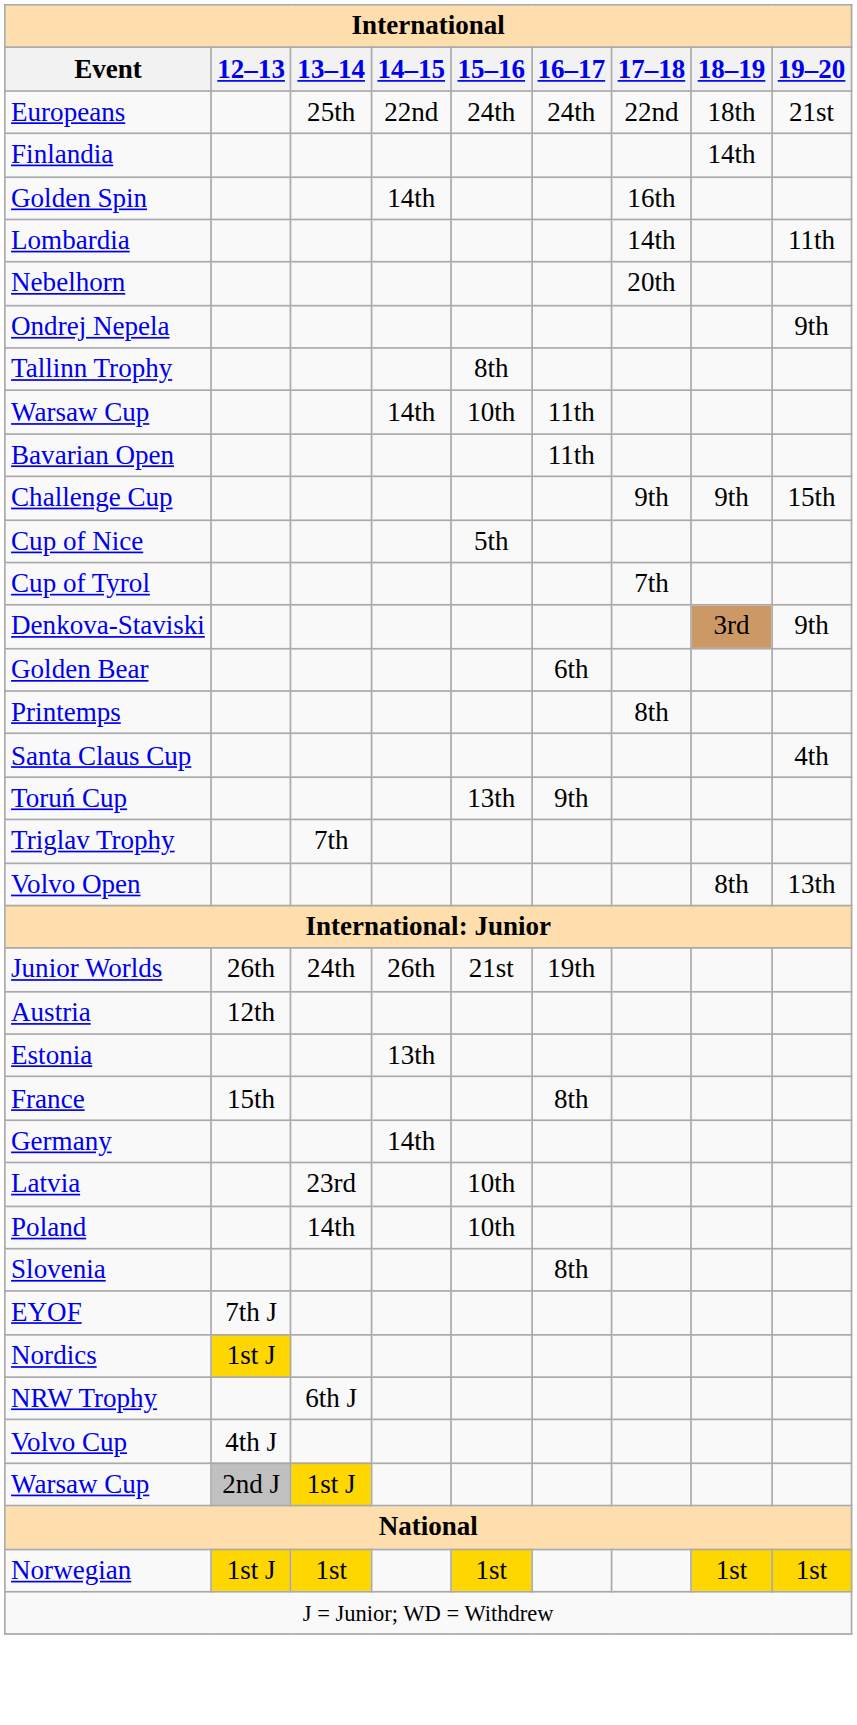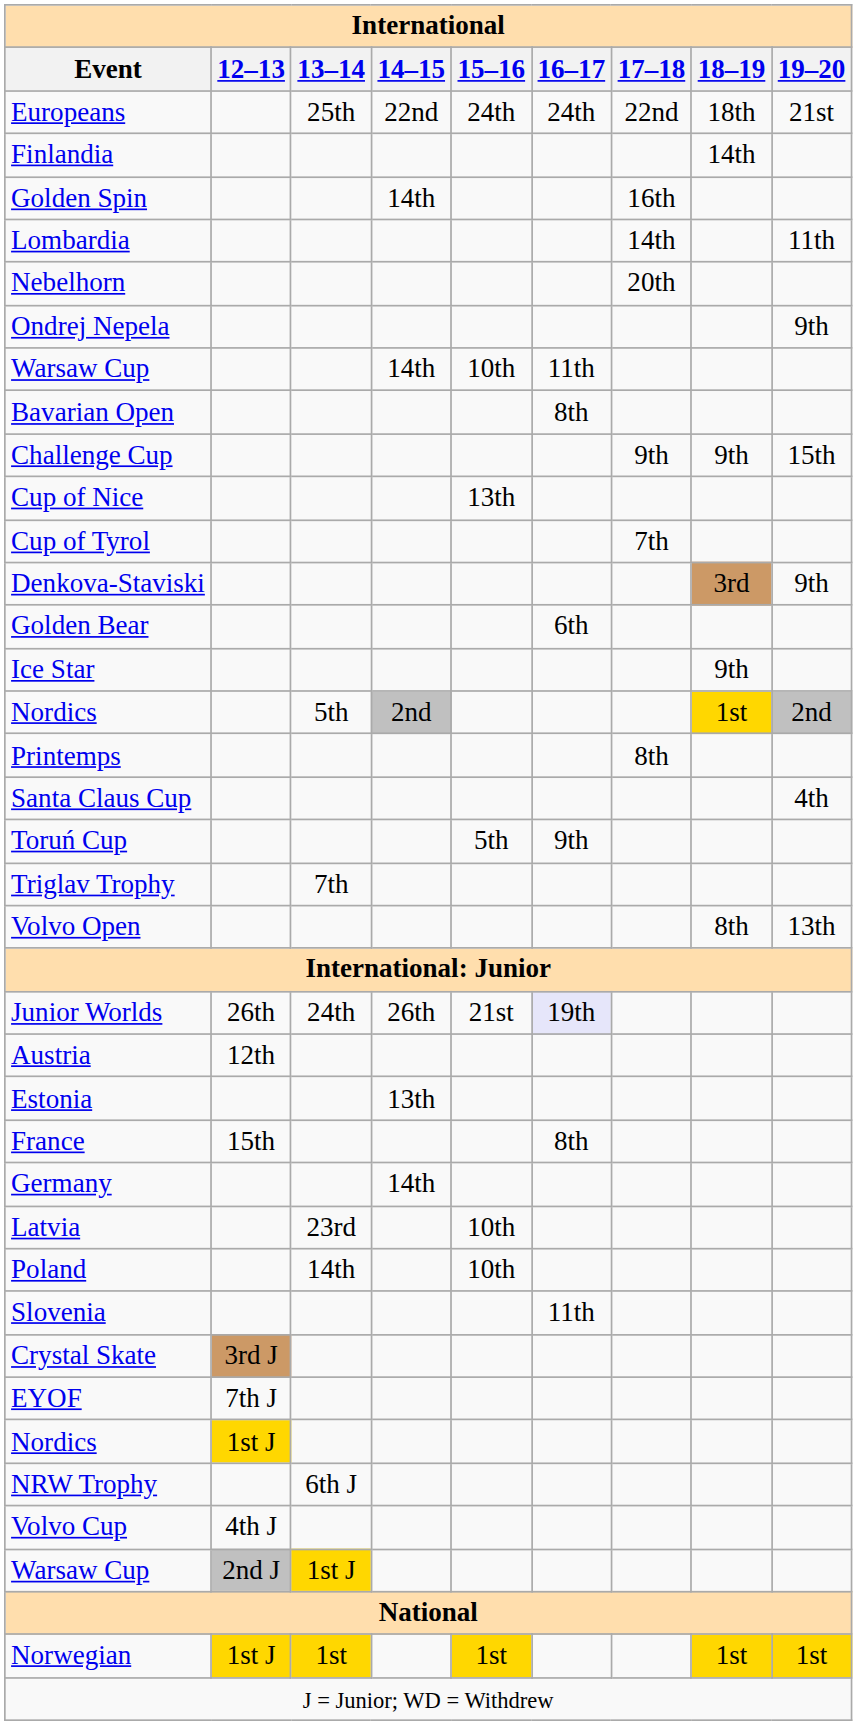 <table class="wikitable" style="text-align:center">
 <tr>
 <th colspan="9" style="background-color: #ffdead; " align="center">International</th>
 </tr>
 <tr>
 <th>Event</th>
 <th><a href='#'>12–13</a></th>
 <th><a href='#'>13–14</a></th>
 <th><a href='#'>14–15</a></th>
 <th><a href='#'>15–16</a></th>
 <th><a href='#'>16–17</a></th>
 <th><a href='#'>17–18</a></th>
 <th><a href='#'>18–19</a></th>
 <th><a href='#'>19–20</a></th>
 </tr>
 <tr>
 <td align=left><a href='#'>Europeans</a></td>
 <td></td>
 <td>25th</td>
 <td>22nd</td>
 <td>24th</td>
 <td>24th</td>
 <td>22nd</td>
 <td>18th</td>
 <td>21st</td>
 </tr>
 <tr>
 <td align=left> <a href='#'>Finlandia</a></td>
 <td></td>
 <td></td>
 <td></td>
 <td></td>
 <td></td>
 <td></td>
 <td>14th</td>
 <td></td>
 </tr>
 <tr>
 <td align=left> <a href='#'>Golden Spin</a></td>
 <td></td>
 <td></td>
 <td>14th</td>
 <td></td>
 <td></td>
 <td>16th</td>
 <td></td>
 <td></td>
 </tr>
 <tr>
 <td align=left> <a href='#'>Lombardia</a></td>
 <td></td>
 <td></td>
 <td></td>
 <td></td>
 <td></td>
 <td>14th</td>
 <td></td>
 <td>11th</td>
 </tr>
 <tr>
 <td align=left> <a href='#'>Nebelhorn</a></td>
 <td></td>
 <td></td>
 <td></td>
 <td></td>
 <td></td>
 <td>20th</td>
 <td></td>
 <td></td>
 </tr>
 <tr>
 <td align=left> <a href='#'>Ondrej Nepela</a></td>
 <td></td>
 <td></td>
 <td></td>
 <td></td>
 <td></td>
 <td></td>
 <td></td>
 <td>9th</td>
 </tr>
 <tr>
-<td align=left> <a href='#'>Tallinn Trophy</a></td>
-<td></td>
-<td></td>
-<td></td>
-<td>8th</td>
-<td></td>
-<td></td>
-<td></td>
-<td></td>
-</tr>
-<tr>
 <td align=left> <a href='#'>Warsaw Cup</a></td>
 <td></td>
 <td></td>
 <td>14th</td>
 <td>10th</td>
 <td>11th</td>
 <td></td>
 <td></td>
 <td></td>
 </tr>
 <tr>
 <td align=left><a href='#'>Bavarian Open</a></td>
 <td></td>
 <td></td>
 <td></td>
 <td></td>
-<td>11th</td>
+<td>8th</td>
 <td></td>
 <td></td>
 <td></td>
 </tr>
 <tr>
 <td align=left><a href='#'>Challenge Cup</a></td>
 <td></td>
 <td></td>
 <td></td>
 <td></td>
 <td></td>
 <td>9th</td>
 <td>9th</td>
 <td>15th</td>
 </tr>
 <tr>
 <td align=left><a href='#'>Cup of Nice</a></td>
 <td></td>
 <td></td>
 <td></td>
-<td>5th</td>
+<td>13th</td>
 <td></td>
 <td></td>
 <td></td>
 <td></td>
 </tr>
 <tr>
 <td align=left><a href='#'>Cup of Tyrol</a></td>
 <td></td>
 <td></td>
 <td></td>
 <td></td>
 <td></td>
 <td>7th</td>
 <td></td>
 <td></td>
 </tr>
 <tr>
 <td align=left><a href='#'>Denkova-Staviski</a></td>
 <td></td>
 <td></td>
 <td></td>
 <td></td>
 <td></td>
 <td></td>
 <td bgcolor=cc9966>3rd</td>
 <td>9th</td>
 </tr>
 <tr>
 <td align=left><a href='#'>Golden Bear</a></td>
 <td></td>
 <td></td>
 <td></td>
 <td></td>
 <td>6th</td>
 <td></td>
 <td></td>
 <td></td>
 </tr>
 <tr>
+<td align=left><a href='#'>Ice Star</a></td>
+<td></td>
+<td></td>
+<td></td>
+<td></td>
+<td></td>
+<td></td>
+<td>9th</td>
+<td></td>
+</tr>
+<tr>
+<td align=left><a href='#'>Nordics</a></td>
+<td></td>
+<td>5th</td>
+<td bgcolor=silver>2nd</td>
+<td></td>
+<td></td>
+<td></td>
+<td bgcolor=gold>1st</td>
+<td bgcolor=silver>2nd</td>
+</tr>
+<tr>
 <td align=left><a href='#'>Printemps</a></td>
 <td></td>
 <td></td>
 <td></td>
 <td></td>
 <td></td>
 <td>8th</td>
 <td></td>
 <td></td>
 </tr>
 <tr>
 <td align=left><a href='#'>Santa Claus Cup</a></td>
 <td></td>
 <td></td>
 <td></td>
 <td></td>
 <td></td>
 <td></td>
 <td></td>
 <td>4th</td>
 </tr>
 <tr>
 <td align=left><a href='#'>Toruń Cup</a></td>
 <td></td>
 <td></td>
 <td></td>
-<td>13th</td>
+<td>5th</td>
 <td>9th</td>
 <td></td>
 <td></td>
 <td></td>
 </tr>
 <tr>
 <td align=left><a href='#'>Triglav Trophy</a></td>
 <td></td>
 <td>7th</td>
 <td></td>
 <td></td>
 <td></td>
 <td></td>
 <td></td>
 <td></td>
 </tr>
 <tr>
 <td align=left><a href='#'>Volvo Open</a></td>
 <td></td>
 <td></td>
 <td></td>
 <td></td>
 <td></td>
 <td></td>
 <td>8th</td>
 <td>13th</td>
 </tr>
 <tr>
 <th colspan="9" style="background-color: #ffdead; " align="center">International: Junior</th>
 </tr>
 <tr>
 <td align=left><a href='#'>Junior Worlds</a></td>
 <td>26th</td>
 <td>24th</td>
 <td>26th</td>
 <td>21st</td>
-<td>19th</td>
+<td style="background: lavender;">19th</td>
 <td></td>
 <td></td>
 <td></td>
 </tr>
 <tr>
 <td align=left> <a href='#'>Austria</a></td>
 <td>12th</td>
 <td></td>
 <td></td>
 <td></td>
 <td></td>
 <td></td>
 <td></td>
 <td></td>
 </tr>
 <tr>
 <td align=left> <a href='#'>Estonia</a></td>
 <td></td>
 <td></td>
 <td>13th</td>
 <td></td>
 <td></td>
 <td></td>
 <td></td>
 <td></td>
 </tr>
 <tr>
 <td align=left> <a href='#'>France</a></td>
 <td>15th</td>
 <td></td>
 <td></td>
 <td></td>
 <td>8th</td>
 <td></td>
 <td></td>
 <td></td>
 </tr>
 <tr>
 <td align=left> <a href='#'>Germany</a></td>
 <td></td>
 <td></td>
 <td>14th</td>
 <td></td>
 <td></td>
 <td></td>
 <td></td>
 <td></td>
 </tr>
 <tr>
 <td align=left> <a href='#'>Latvia</a></td>
 <td></td>
 <td>23rd</td>
 <td></td>
 <td>10th</td>
 <td></td>
 <td></td>
 <td></td>
 <td></td>
 </tr>
 <tr>
 <td align=left> <a href='#'>Poland</a></td>
 <td></td>
 <td>14th</td>
 <td></td>
 <td>10th</td>
 <td></td>
 <td></td>
 <td></td>
 <td></td>
 </tr>
 <tr>
 <td align=left> <a href='#'>Slovenia</a></td>
 <td></td>
 <td></td>
 <td></td>
 <td></td>
-<td>8th</td>
+<td>11th</td>
+<td></td>
+<td></td>
+<td></td>
+</tr>
+<tr>
+<td align=left><a href='#'>Crystal Skate</a></td>
+<td bgcolor="cc9966">3rd J</td>
+<td></td>
+<td></td>
+<td></td>
+<td></td>
 <td></td>
 <td></td>
 <td></td>
 </tr>
 <tr>
 <td align=left><a href='#'>EYOF</a></td>
 <td>7th J</td>
 <td></td>
 <td></td>
 <td></td>
 <td></td>
 <td></td>
 <td></td>
 <td></td>
 </tr>
 <tr>
 <td align=left><a href='#'>Nordics</a></td>
 <td bgcolor="gold">1st J</td>
 <td></td>
 <td></td>
 <td></td>
 <td></td>
 <td></td>
 <td></td>
 <td></td>
 </tr>
 <tr>
 <td align=left><a href='#'>NRW Trophy</a></td>
 <td></td>
 <td>6th J</td>
 <td></td>
 <td></td>
 <td></td>
 <td></td>
 <td></td>
 <td></td>
 </tr>
 <tr>
 <td align=left><a href='#'>Volvo Cup</a></td>
 <td>4th J</td>
 <td></td>
 <td></td>
 <td></td>
 <td></td>
 <td></td>
 <td></td>
 <td></td>
 </tr>
 <tr>
 <td align=left><a href='#'>Warsaw Cup</a></td>
 <td bgcolor="silver">2nd J</td>
 <td bgcolor=gold>1st J</td>
 <td></td>
 <td></td>
 <td></td>
 <td></td>
 <td></td>
 <td></td>
 </tr>
 <tr>
 <th colspan="9" style="background-color: #ffdead; " align="center">National</th>
 </tr>
 <tr>
 <td align="left"><a href='#'>Norwegian</a></td>
 <td bgcolor="gold">1st J</td>
 <td bgcolor="gold">1st</td>
 <td></td>
 <td bgcolor="gold">1st</td>
 <td></td>
 <td></td>
 <td bgcolor="gold">1st</td>
 <td bgcolor="gold">1st</td>
 </tr>
 <tr>
 <td colspan="9" align="center"><small> J = Junior; WD = Withdrew </small></td>
 </tr>
 </table>
